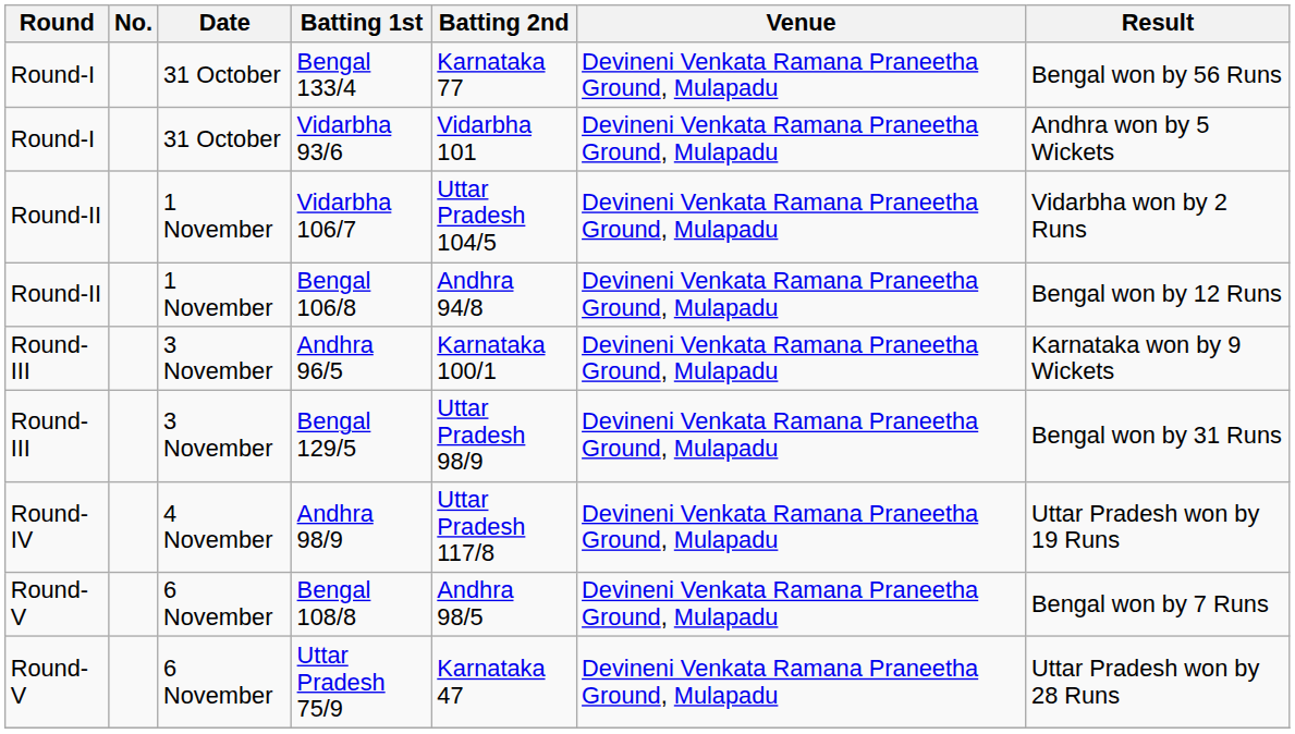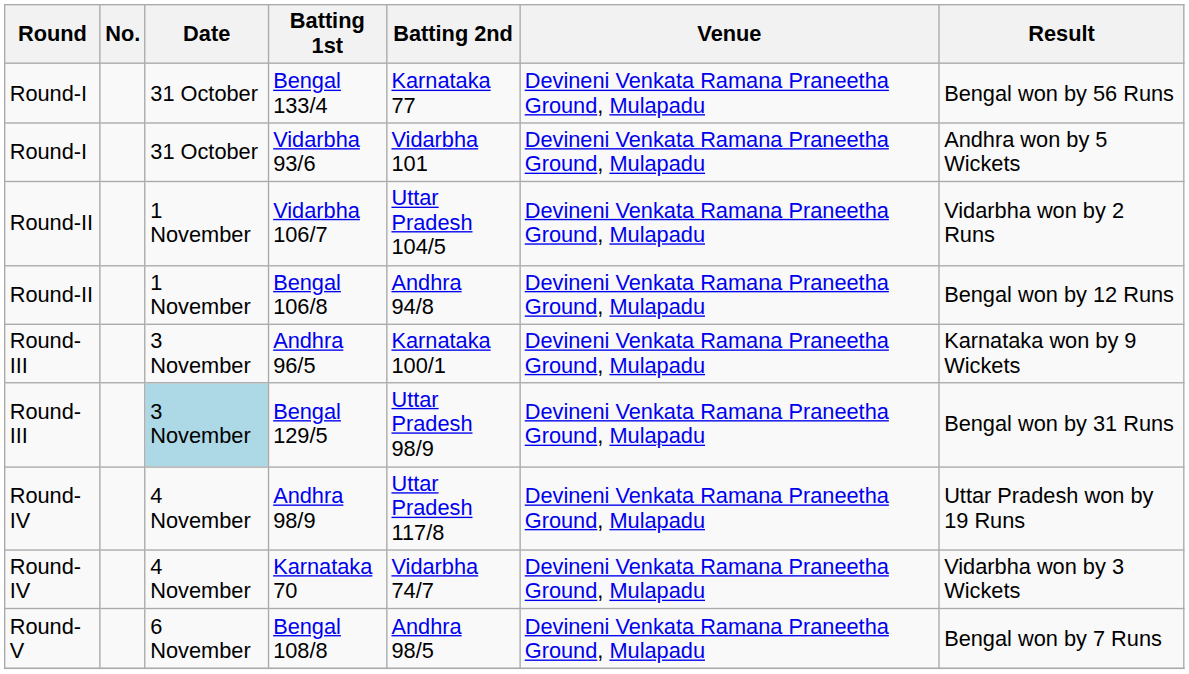 <table class="wikitable collapsible sortable collapsed">
 <tr>
 <th>Round</th>
 <th>No.</th>
 <th>Date</th>
 <th>Batting 1st</th>
 <th>Batting 2nd</th>
 <th>Venue</th>
 <th>Result</th>
 </tr>
 <tr>
 <td>Round-I</td>
 <td></td>
 <td>31 October</td>
 <td><a href='#'>Bengal</a><br>133/4</td>
 <td><a href='#'>Karnataka</a><br>77</td>
 <td><a href='#'>Devineni Venkata Ramana Praneetha Ground</a>, <a href='#'>Mulapadu</a></td>
 <td>Bengal won by 56 Runs</td>
 </tr>
 <tr>
 <td>Round-I</td>
 <td></td>
 <td>31 October</td>
 <td><a href='#'>Vidarbha</a><br>93/6</td>
 <td><a href='#'>Vidarbha</a><br>101</td>
 <td><a href='#'>Devineni Venkata Ramana Praneetha Ground</a>, <a href='#'>Mulapadu</a></td>
 <td>Andhra won by 5 Wickets</td>
 </tr>
 <tr>
 <td>Round-II</td>
 <td></td>
 <td>1 November</td>
 <td><a href='#'>Vidarbha</a><br>106/7</td>
 <td><a href='#'>Uttar Pradesh</a><br>104/5</td>
 <td><a href='#'>Devineni Venkata Ramana Praneetha Ground</a>, <a href='#'>Mulapadu</a></td>
 <td>Vidarbha won by 2 Runs</td>
 </tr>
 <tr>
 <td>Round-II</td>
 <td></td>
 <td>1 November</td>
 <td><a href='#'>Bengal</a><br>106/8</td>
 <td><a href='#'>Andhra</a><br>94/8</td>
 <td><a href='#'>Devineni Venkata Ramana Praneetha Ground</a>, <a href='#'>Mulapadu</a></td>
 <td>Bengal won by 12 Runs</td>
 </tr>
 <tr>
 <td>Round-III</td>
 <td></td>
 <td>3 November</td>
 <td><a href='#'>Andhra</a><br>96/5</td>
 <td><a href='#'>Karnataka</a><br>100/1</td>
 <td><a href='#'>Devineni Venkata Ramana Praneetha Ground</a>, <a href='#'>Mulapadu</a></td>
 <td>Karnataka won by 9 Wickets</td>
 </tr>
 <tr>
 <td>Round-III</td>
 <td></td>
-<td>3 November</td>
+<td style="background: lightblue;">3 November</td>
 <td><a href='#'>Bengal</a><br>129/5</td>
 <td><a href='#'>Uttar Pradesh</a><br>98/9</td>
 <td><a href='#'>Devineni Venkata Ramana Praneetha Ground</a>, <a href='#'>Mulapadu</a></td>
 <td>Bengal won by 31 Runs</td>
 </tr>
 <tr>
 <td>Round-IV</td>
 <td></td>
 <td>4 November</td>
 <td><a href='#'>Andhra</a><br>98/9</td>
 <td><a href='#'>Uttar Pradesh</a><br>117/8</td>
 <td><a href='#'>Devineni Venkata Ramana Praneetha Ground</a>, <a href='#'>Mulapadu</a></td>
 <td>Uttar Pradesh won by 19 Runs</td>
 </tr>
 <tr>
+<td>Round-IV</td>
+<td></td>
+<td>4 November</td>
+<td><a href='#'>Karnataka</a><br>70</td>
+<td><a href='#'>Vidarbha</a><br>74/7</td>
+<td><a href='#'>Devineni Venkata Ramana Praneetha Ground</a>, <a href='#'>Mulapadu</a></td>
+<td>Vidarbha won by 3 Wickets</td>
+</tr>
+<tr>
 <td>Round-V</td>
 <td></td>
 <td>6 November</td>
 <td><a href='#'>Bengal</a><br>108/8</td>
 <td><a href='#'>Andhra</a><br>98/5</td>
 <td><a href='#'>Devineni Venkata Ramana Praneetha Ground</a>, <a href='#'>Mulapadu</a></td>
 <td>Bengal won by 7 Runs</td>
 </tr>
 <tr>
-<td>Round-V</td>
-<td></td>
-<td>6 November</td>
-<td><a href='#'>Uttar Pradesh</a><br>75/9</td>
-<td><a href='#'>Karnataka</a><br>47</td>
-<td><a href='#'>Devineni Venkata Ramana Praneetha Ground</a>, <a href='#'>Mulapadu</a></td>
-<td>Uttar Pradesh won by 28 Runs</td>
-</tr>
-<tr>
 </tr>
 </table>
